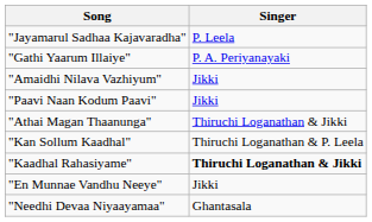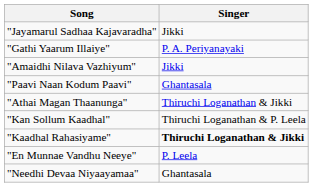 <table class="wikitable">
 <tr>
 <th>Song</th>
 <th>Singer</th>
 </tr>
 <tr>
 <td>"Jayamarul Sadhaa Kajavaradha"</td>
-<td><a href='#'>P. Leela</a></td>
+<td>Jikki</td>
 </tr>
 <tr>
 <td>"Gathi Yaarum Illaiye"</td>
 <td><a href='#'>P. A. Periyanayaki</a></td>
 </tr>
 <tr>
 <td>"Amaidhi Nilava Vazhiyum"</td>
 <td><a href='#'>Jikki</a></td>
 </tr>
 <tr>
 <td>"Paavi Naan Kodum Paavi"</td>
-<td><a href='#'>Jikki</a></td>
+<td><a href='#'>Ghantasala</a></td>
 </tr>
 <tr>
 <td>"Athai Magan Thaanunga"</td>
 <td><a href='#'>Thiruchi Loganathan</a> & Jikki</td>
 </tr>
 <tr>
 <td>"Kan Sollum Kaadhal"</td>
 <td>Thiruchi Loganathan & P. Leela</td>
 </tr>
 <tr>
 <td>"Kaadhal Rahasiyame"</td>
 <td><strong>Thiruchi Loganathan & Jikki</strong></td>
 </tr>
 <tr>
 <td>"En Munnae Vandhu Neeye"</td>
-<td>Jikki</td>
+<td><a href='#'>P. Leela</a></td>
 </tr>
 <tr>
 <td>"Needhi Devaa Niyaayamaa"</td>
 <td>Ghantasala</td>
 </tr>
 </table>
